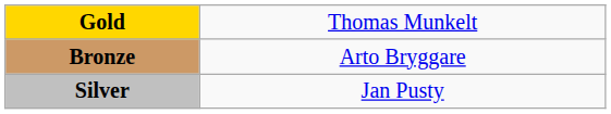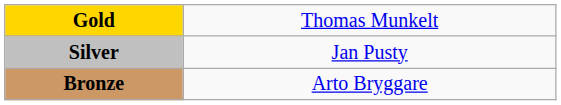 <table class="wikitable" style="text-align:center; " width="35%">
 <tr>
 <td bgcolor="gold"><strong>Gold</strong></td>
 <td><a href='#'>Thomas Munkelt</a><br>  <small><em></em></small></td>
 </tr>
 <tr>
+<td bgcolor="silver"><strong>Silver</strong></td>
+<td><a href='#'>Jan Pusty</a><br>  <small><em></em></small></td>
+</tr>
+<tr>
 <td bgcolor="CC9966"><strong>Bronze</strong></td>
 <td><a href='#'>Arto Bryggare</a><br>  <small><em></em></small></td>
 </tr>
-<tr>
-<td bgcolor="silver"><strong>Silver</strong></td>
-<td><a href='#'>Jan Pusty</a><br>  <small><em></em></small></td>
-</tr>
 </table>
